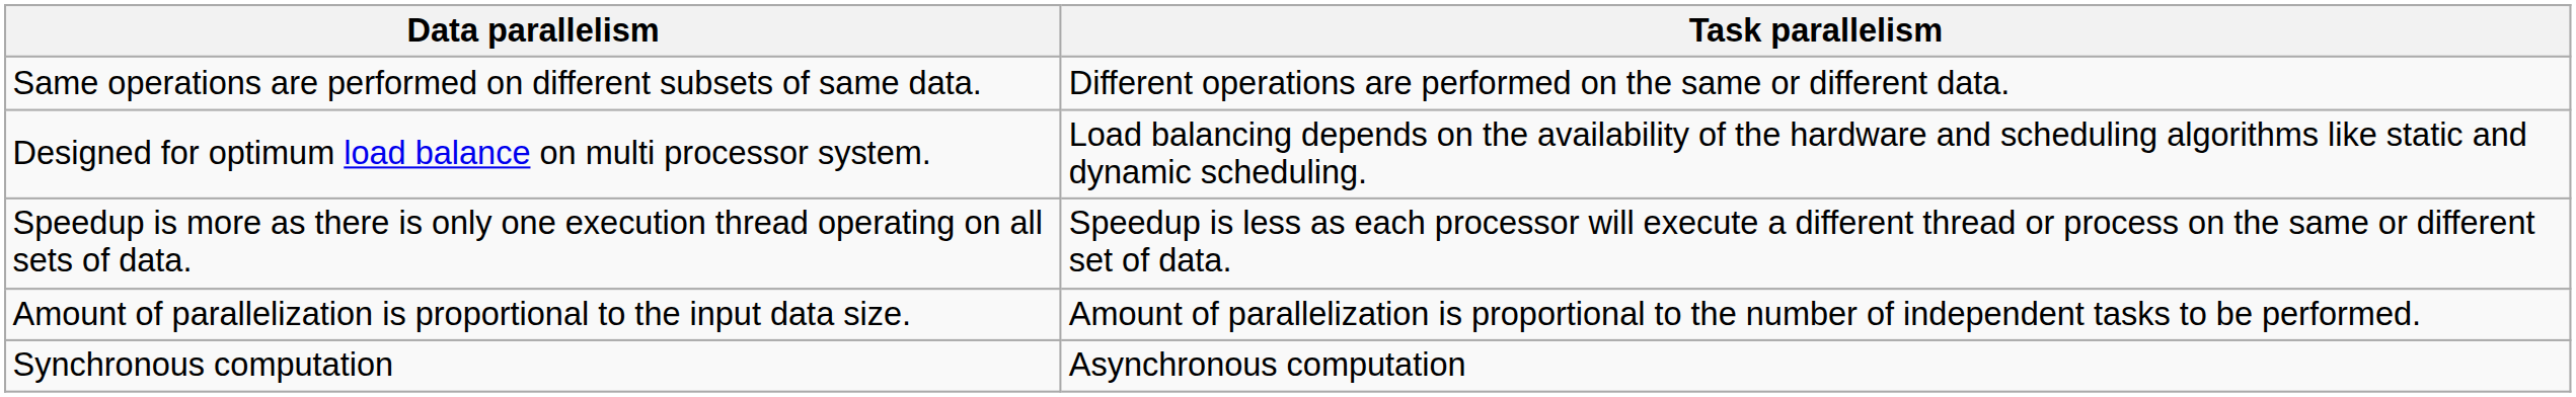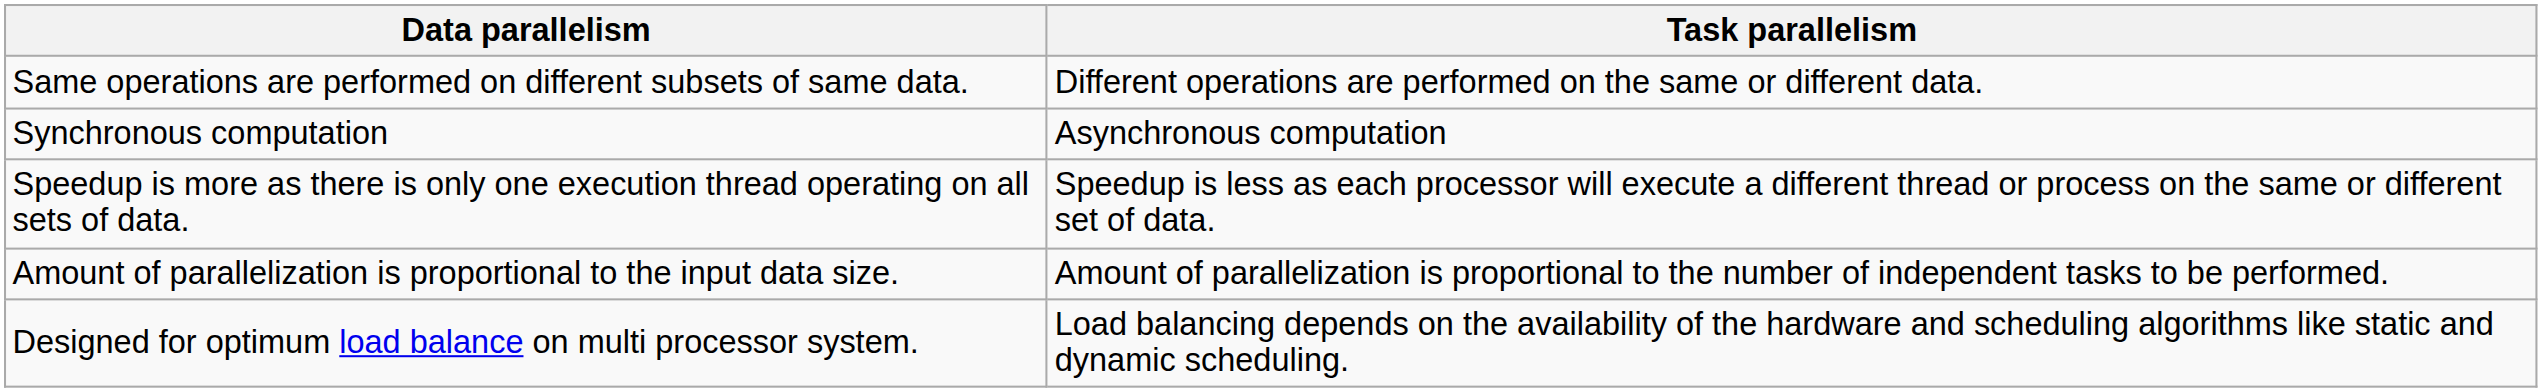 <table class="wikitable">
 <tr>
 <th>Data parallelism</th>
 <th>Task parallelism</th>
 </tr>
 <tr>
 <td>Same operations are performed on different subsets of same data.</td>
 <td>Different operations are performed on the same or different data.</td>
 </tr>
 <tr>
-<td>Designed for optimum <a href='#'>load balance</a> on multi processor system.</td>
-<td>Load balancing depends on the availability of the hardware and scheduling algorithms like static and dynamic scheduling.</td>
+<td>Synchronous computation</td>
+<td>Asynchronous computation</td>
 </tr>
 <tr>
 <td>Speedup is more as there is only one execution thread operating on all sets of data.</td>
 <td>Speedup is less as each processor will execute a different thread or process on the same or different set of data.</td>
 </tr>
 <tr>
 <td>Amount of parallelization is proportional to the input data size.</td>
 <td>Amount of parallelization is proportional to the number of independent tasks to be performed.</td>
 </tr>
 <tr>
-<td>Synchronous computation</td>
-<td>Asynchronous computation</td>
+<td>Designed for optimum <a href='#'>load balance</a> on multi processor system.</td>
+<td>Load balancing depends on the availability of the hardware and scheduling algorithms like static and dynamic scheduling.</td>
 </tr>
 </table>
